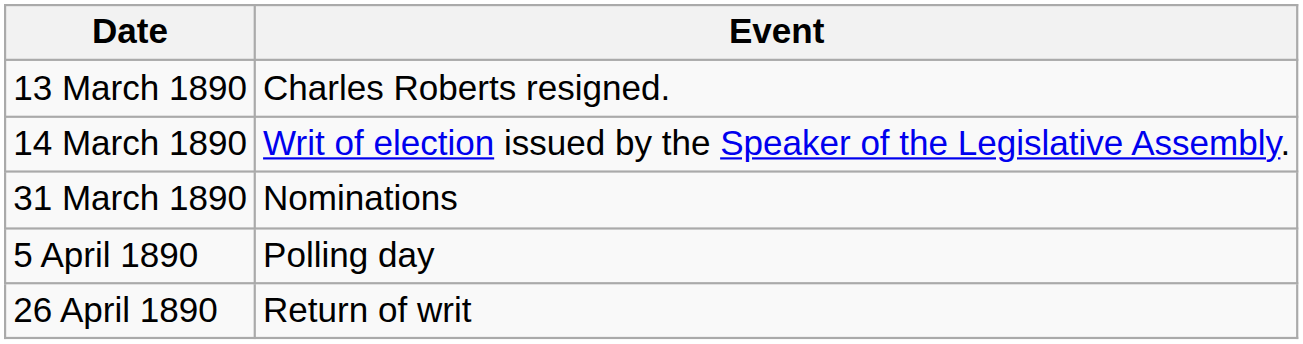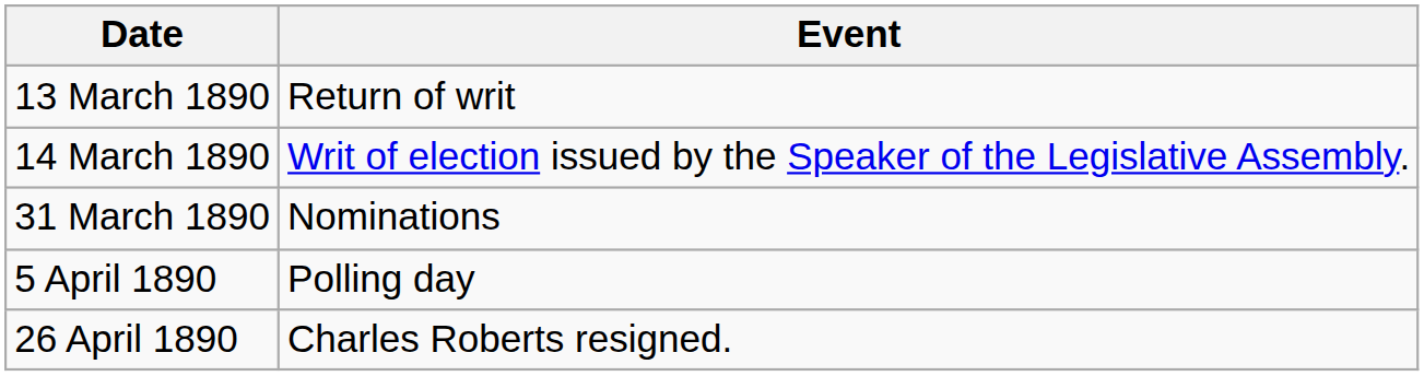 <table class="wikitable">
 <tr>
 <th>Date</th>
 <th>Event</th>
 </tr>
 <tr>
 <td>13 March 1890</td>
-<td>Charles Roberts resigned.</td>
+<td>Return of writ</td>
 </tr>
 <tr>
 <td>14 March 1890</td>
 <td><a href='#'>Writ of election</a> issued by the <a href='#'>Speaker of the Legislative Assembly</a>.</td>
 </tr>
 <tr>
 <td>31 March 1890</td>
 <td>Nominations</td>
 </tr>
 <tr>
 <td>5 April 1890</td>
 <td>Polling day</td>
 </tr>
 <tr>
 <td>26 April 1890</td>
-<td>Return of writ</td>
+<td>Charles Roberts resigned.</td>
 </tr>
 </table>
